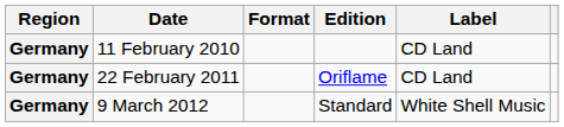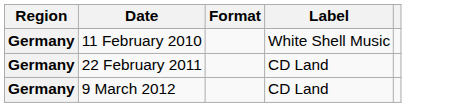 <table class="wikitable plainrowheaders">
 <tr>
 <th scope="col">Region</th>
 <th scope="col">Date</th>
 <th scope="col">Format</th>
-<th scope="col">Edition</th>
 <th scope="col">Label</th>
 <th scope="col"></th>
 </tr>
 <tr>
 <th scope="row">Germany</th>
 <td rowspan="1">11 February 2010</td>
 <td rowspan="1"></td>
-<td rowspan="1"></td>
-<td rowspan="1">CD Land</td>
+<td rowspan="1">White Shell Music</td>
 <td align="center"></td>
 </tr>
 <tr>
 <th scope="row">Germany</th>
 <td rowspan="1">22 February 2011</td>
 <td rowspan="1"></td>
-<td rowspan="1"><a href='#'>Oriflame</a></td>
 <td rowspan="1">CD Land</td>
 <td align="center"></td>
 </tr>
 <tr>
 <th scope="row">Germany</th>
 <td rowspan="1">9 March 2012</td>
 <td rowspan="1"></td>
-<td rowspan="1">Standard</td>
-<td rowspan="1">White Shell Music</td>
+<td rowspan="1">CD Land</td>
 <td align="center"></td>
 </tr>
 </table>
